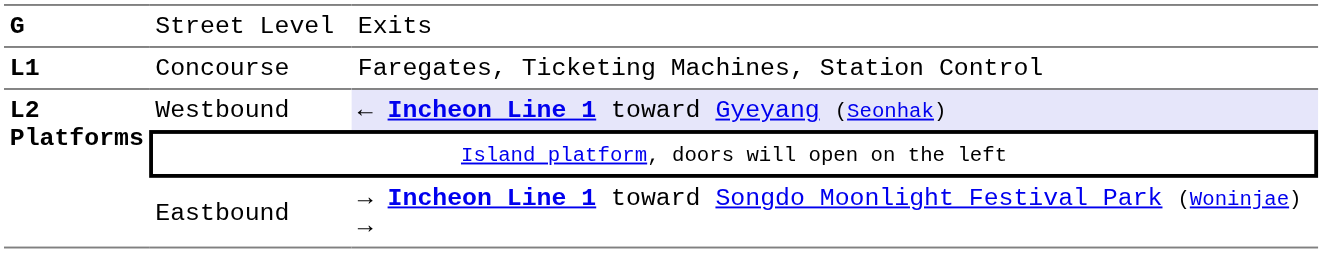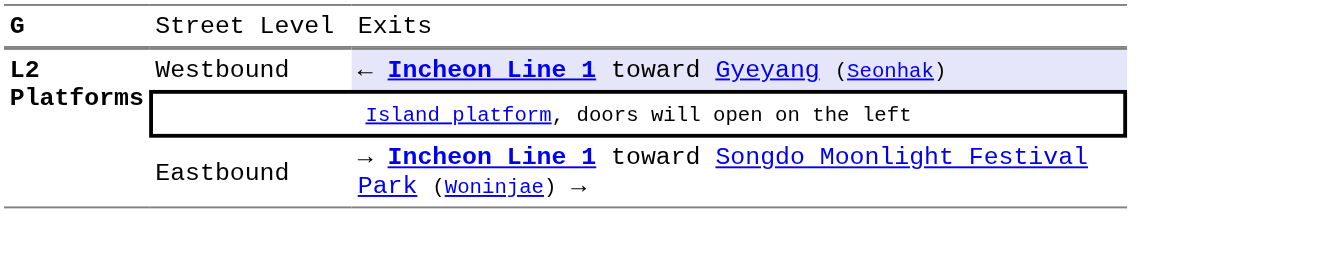 <table table border=0 cellspacing=0 cellpadding=3>
 <tr>
 <td style="border-top:solid 1px gray;border-bottom:solid 1px gray;" width=50 valign=top><strong>G</strong></td>
 <td style="border-top:solid 1px gray;border-bottom:solid 1px gray;" width=100 valign=top>Street Level</td>
 <td style="border-top:solid 1px gray;border-bottom:solid 1px gray;" width=400 valign=top>Exits</td>
-</tr>
-<tr>
-<td style="border-bottom:solid 0 gray;" width=50 valign=top><strong>L1</strong></td>
-<td style="border-bottom:solid 0 gray;" width=100 valign=top>Concourse</td>
-<td style="border-bottom:solid 0 gray;" width=500 valign=top>Faregates, Ticketing Machines, Station Control</td>
 </tr>
 <tr>
 <td style="border-top:solid 1px gray;border-bottom:solid 1px gray;" rowspan=3 valign=top><strong>L2<br>Platforms</strong></td>
 <td style="border-top:solid 1px gray;">Westbound</td>
 <td style="background: lavender; border-top:solid 1px gray;">← <a href='#'><span><strong>Incheon Line 1</strong></span></a> toward <a href='#'>Gyeyang</a> <small>(<a href='#'>Seonhak</a>)</small></td>
 </tr>
 <tr>
 <td style="border-top:solid 2px black;border-right:solid 2px black;border-left:solid 2px black;border-bottom:solid 2px black;text-align:center;" colspan=2><small><a href='#'>Island platform</a>, doors will open on the left</small></td>
 </tr>
 <tr>
 <td style="border-bottom:solid 1px gray;">Eastbound</td>
 <td style="border-bottom:solid 1px gray;"><span>→</span> <a href='#'><span><strong>Incheon Line 1</strong></span></a> toward <a href='#'>Songdo Moonlight Festival Park</a> <small>(<a href='#'>Woninjae</a>)</small> →</td>
 </tr>
 </table>
